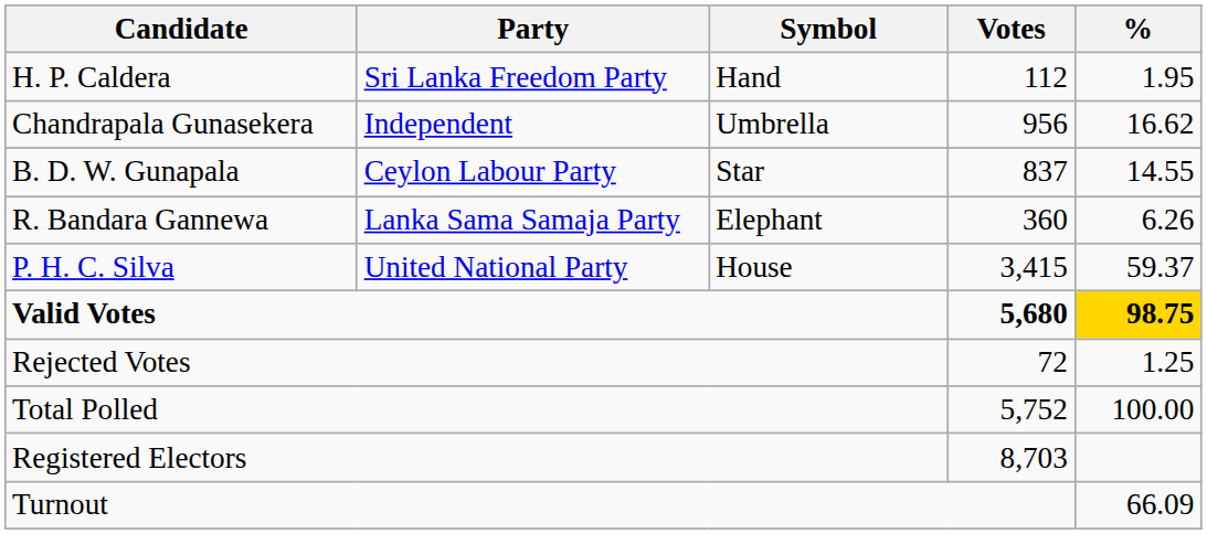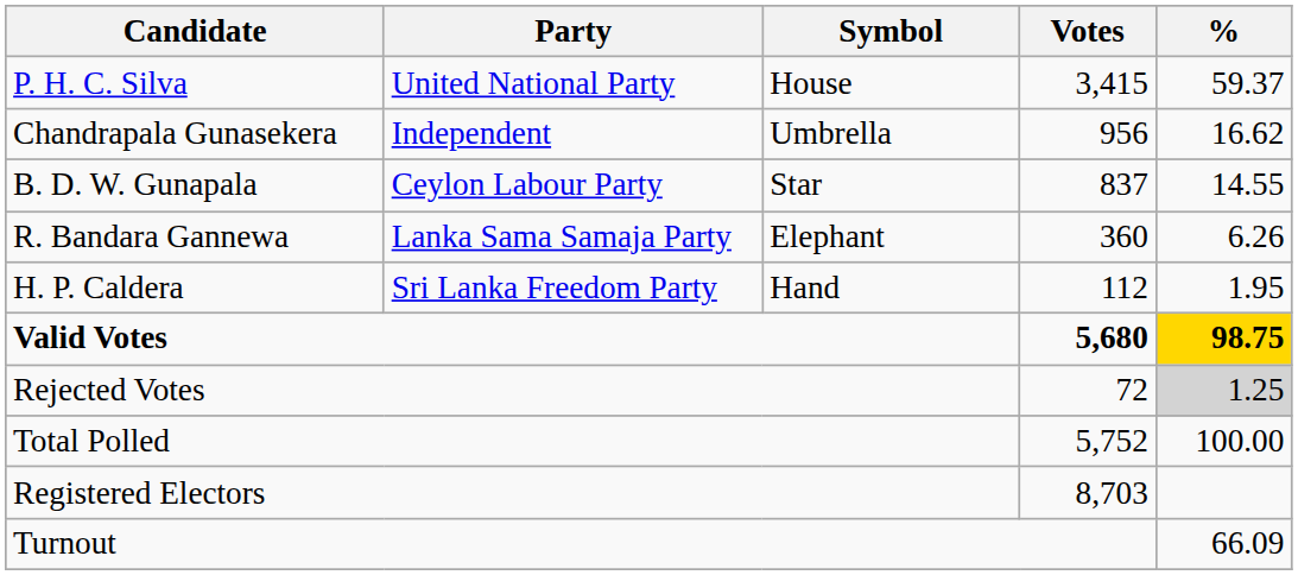 <table class="wikitable" border="1" style="text-align:right;">
 <tr>
 <th align=left width="180">Candidate</th>
 <th align=left width="180">Party</th>
 <th align=left width="120">Symbol</th>
 <th align=left width="60">Votes</th>
 <th align=left width="60">%</th>
 </tr>
 <tr>
-<td align=left>H. P. Caldera</td>
-<td align=left><a href='#'>Sri Lanka Freedom Party</a></td>
-<td align=left>Hand</td>
-<td>112</td>
-<td>1.95</td>
+<td align=left><a href='#'>P. H. C. Silva</a></td>
+<td align=left><a href='#'>United National Party</a></td>
+<td align=left>House</td>
+<td>3,415</td>
+<td>59.37</td>
 </tr>
 <tr>
 <td align=left>Chandrapala Gunasekera</td>
 <td align=left><a href='#'>Independent</a></td>
 <td align=left>Umbrella</td>
 <td>956</td>
 <td>16.62</td>
 </tr>
 <tr>
 <td align=left>B. D. W. Gunapala</td>
 <td align=left><a href='#'>Ceylon Labour Party</a></td>
 <td align=left>Star</td>
 <td>837</td>
 <td>14.55</td>
 </tr>
 <tr>
 <td align=left>R. Bandara Gannewa</td>
 <td align=left><a href='#'>Lanka Sama Samaja Party</a></td>
 <td align=left>Elephant</td>
 <td>360</td>
 <td>6.26</td>
 </tr>
 <tr>
-<td align=left><a href='#'>P. H. C. Silva</a></td>
-<td align=left><a href='#'>United National Party</a></td>
-<td align=left>House</td>
-<td>3,415</td>
-<td>59.37</td>
+<td align=left>H. P. Caldera</td>
+<td align=left><a href='#'>Sri Lanka Freedom Party</a></td>
+<td align=left>Hand</td>
+<td>112</td>
+<td>1.95</td>
 </tr>
 <tr>
 <td align=left colspan=3><strong>Valid Votes</strong></td>
 <td><strong>5,680</strong></td>
 <td style="background: gold;"><strong>98.75</strong></td>
 </tr>
 <tr>
 <td align=left colspan=3>Rejected Votes</td>
 <td>72</td>
-<td>1.25</td>
+<td style="background: lightgrey;">1.25</td>
 </tr>
 <tr>
 <td align=left colspan=3>Total Polled</td>
 <td>5,752</td>
 <td>100.00</td>
 </tr>
 <tr>
 <td align=left colspan=3>Registered Electors</td>
 <td>8,703</td>
 <td></td>
 </tr>
 <tr>
 <td align=left colspan=4>Turnout</td>
 <td>66.09</td>
 </tr>
 </table>
